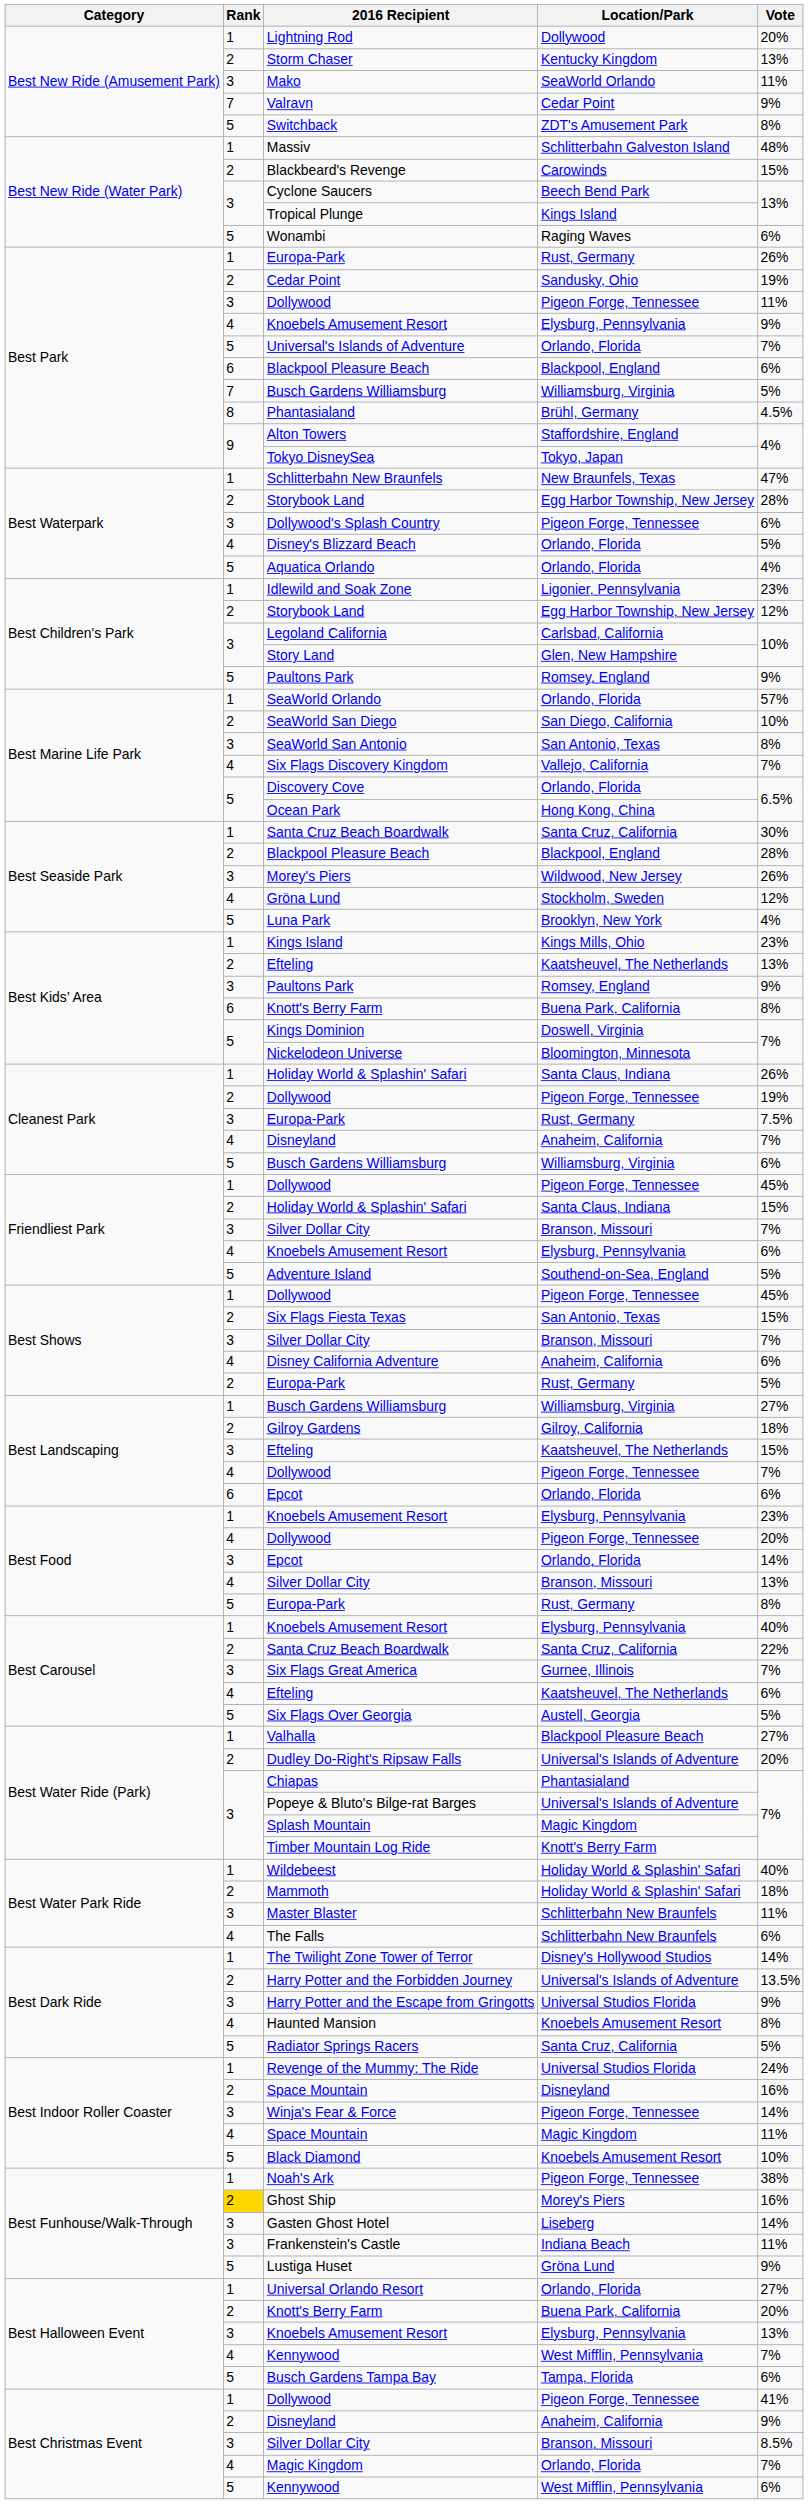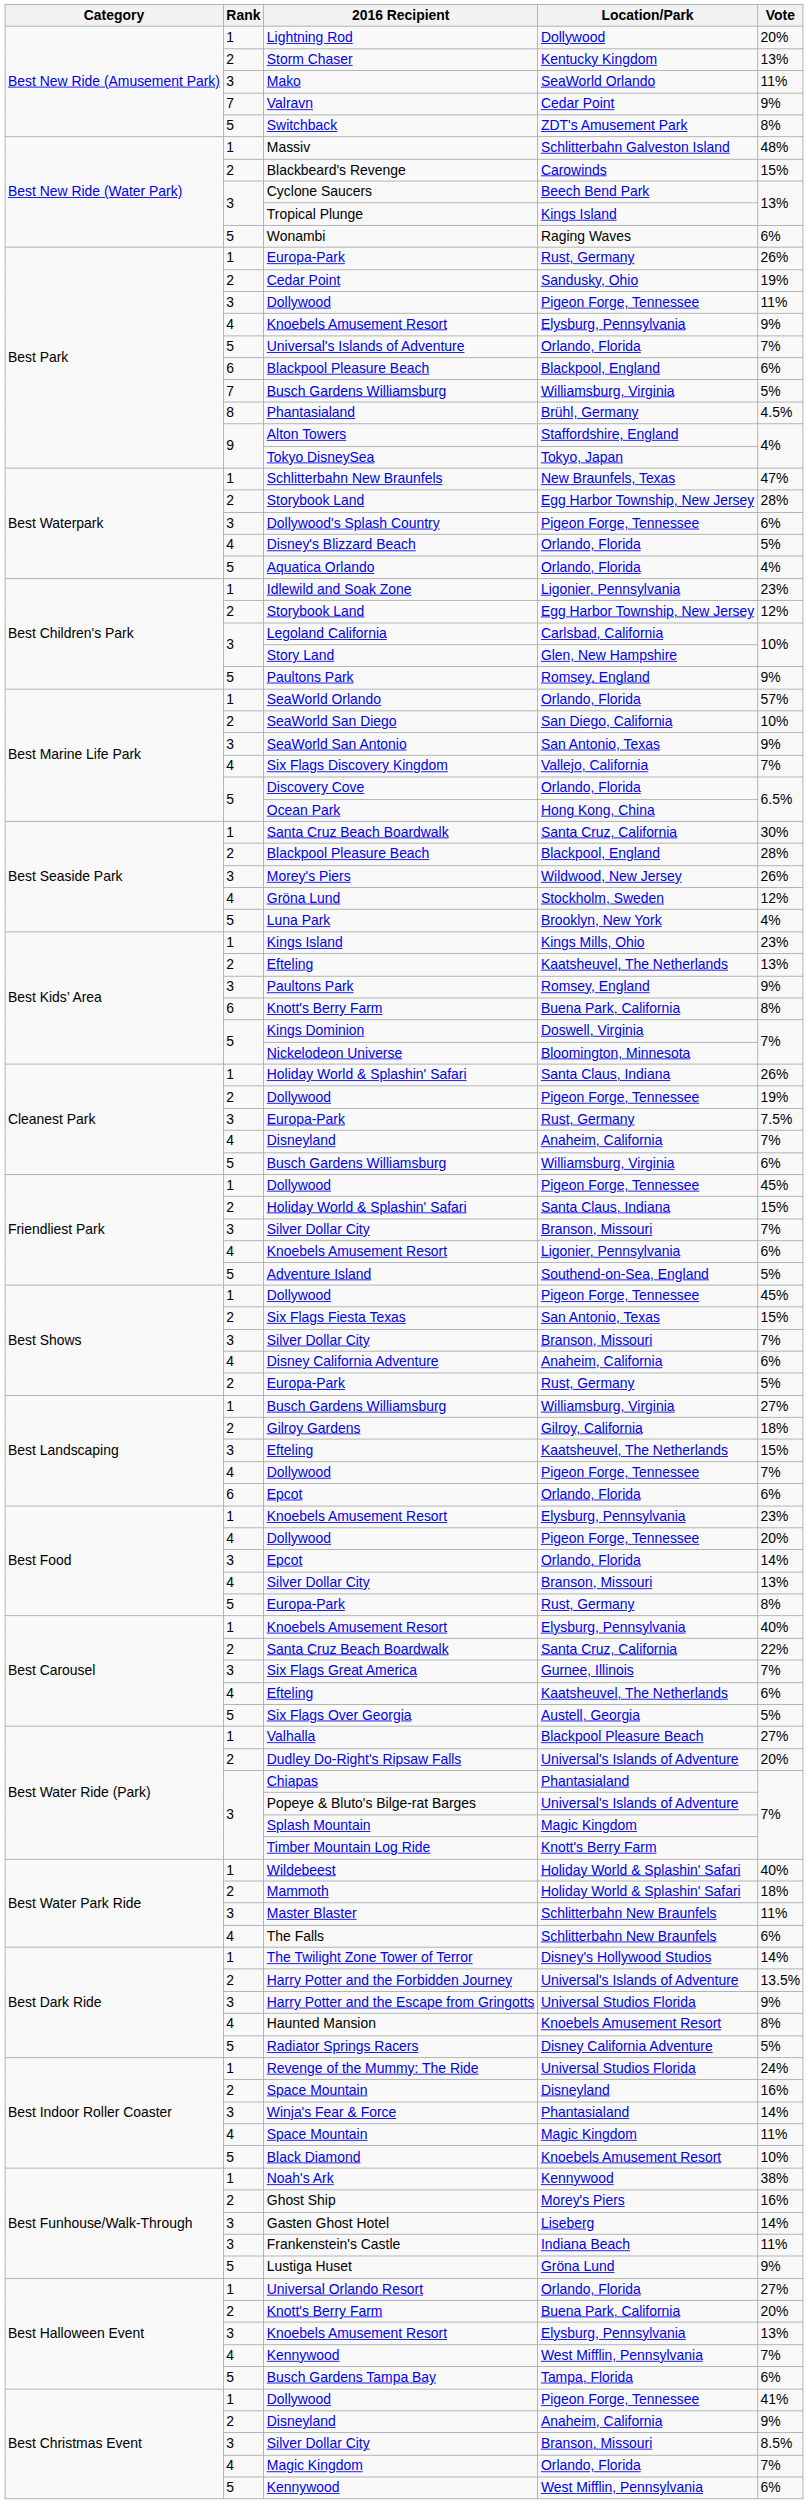 <table class="wikitable sortable" style="margin:1em auto;">
 <tr>
 <th>Category</th>
 <th>Rank</th>
 <th>2016 Recipient</th>
 <th>Location/Park</th>
 <th>Vote</th>
 </tr>
 <tr>
 <td rowspan="5"><a href='#'>Best New Ride (Amusement Park)</a></td>
 <td>1</td>
 <td><a href='#'>Lightning Rod</a></td>
 <td><a href='#'>Dollywood</a></td>
 <td>20%</td>
 </tr>
 <tr>
 <td>2</td>
 <td><a href='#'>Storm Chaser</a></td>
 <td><a href='#'>Kentucky Kingdom</a></td>
 <td>13%</td>
 </tr>
 <tr>
 <td>3</td>
 <td><a href='#'>Mako</a></td>
 <td><a href='#'>SeaWorld Orlando</a></td>
 <td>11%</td>
 </tr>
 <tr>
 <td>7</td>
 <td><a href='#'>Valravn</a></td>
 <td><a href='#'>Cedar Point</a></td>
 <td>9%</td>
 </tr>
 <tr>
 <td>5</td>
 <td><a href='#'>Switchback</a></td>
 <td><a href='#'>ZDT's Amusement Park</a></td>
 <td>8%</td>
 </tr>
 <tr>
 <td rowspan="5"><a href='#'>Best New Ride (Water Park)</a></td>
 <td>1</td>
 <td>Massiv</td>
 <td><a href='#'>Schlitterbahn Galveston Island</a></td>
 <td>48%</td>
 </tr>
 <tr>
 <td>2</td>
 <td>Blackbeard's Revenge</td>
 <td><a href='#'>Carowinds</a></td>
 <td>15%</td>
 </tr>
 <tr>
 <td rowspan="2">3</td>
 <td>Cyclone Saucers</td>
 <td><a href='#'>Beech Bend Park</a></td>
 <td rowspan="2">13%</td>
 </tr>
 <tr>
 <td>Tropical Plunge</td>
 <td><a href='#'>Kings Island</a></td>
 </tr>
 <tr>
 <td>5</td>
 <td>Wonambi</td>
 <td>Raging Waves</td>
 <td>6%</td>
 </tr>
 <tr>
 <td rowspan="10">Best Park</td>
 <td>1</td>
 <td><a href='#'>Europa-Park</a></td>
 <td><a href='#'>Rust, Germany</a></td>
 <td>26%</td>
 </tr>
 <tr>
 <td>2</td>
 <td><a href='#'>Cedar Point</a></td>
 <td><a href='#'>Sandusky, Ohio</a></td>
 <td>19%</td>
 </tr>
 <tr>
 <td>3</td>
 <td><a href='#'>Dollywood</a></td>
 <td><a href='#'>Pigeon Forge, Tennessee</a></td>
 <td>11%</td>
 </tr>
 <tr>
 <td>4</td>
 <td><a href='#'>Knoebels Amusement Resort</a></td>
 <td><a href='#'>Elysburg, Pennsylvania</a></td>
 <td>9%</td>
 </tr>
 <tr>
 <td>5</td>
 <td><a href='#'>Universal's Islands of Adventure</a></td>
 <td><a href='#'>Orlando, Florida</a></td>
 <td>7%</td>
 </tr>
 <tr>
 <td>6</td>
 <td><a href='#'>Blackpool Pleasure Beach</a></td>
 <td><a href='#'>Blackpool, England</a></td>
 <td>6%</td>
 </tr>
 <tr>
 <td>7</td>
 <td><a href='#'>Busch Gardens Williamsburg</a></td>
 <td><a href='#'>Williamsburg, Virginia</a></td>
 <td>5%</td>
 </tr>
 <tr>
 <td>8</td>
 <td><a href='#'>Phantasialand</a></td>
 <td><a href='#'>Brühl, Germany</a></td>
 <td>4.5%</td>
 </tr>
 <tr>
 <td rowspan="2">9</td>
 <td><a href='#'>Alton Towers</a></td>
 <td><a href='#'>Staffordshire, England</a></td>
 <td rowspan="2">4%</td>
 </tr>
 <tr>
 <td><a href='#'>Tokyo DisneySea</a></td>
 <td><a href='#'>Tokyo, Japan</a></td>
 </tr>
 <tr>
 <td rowspan="5">Best Waterpark</td>
 <td>1</td>
 <td><a href='#'>Schlitterbahn New Braunfels</a></td>
 <td><a href='#'>New Braunfels, Texas</a></td>
 <td>47%</td>
 </tr>
 <tr>
 <td>2</td>
 <td><a href='#'>Storybook Land</a></td>
 <td><a href='#'>Egg Harbor Township, New Jersey</a></td>
 <td>28%</td>
 </tr>
 <tr>
 <td>3</td>
 <td><a href='#'>Dollywood's Splash Country</a></td>
 <td><a href='#'>Pigeon Forge, Tennessee</a></td>
 <td>6%</td>
 </tr>
 <tr>
 <td>4</td>
 <td><a href='#'>Disney's Blizzard Beach</a></td>
 <td><a href='#'>Orlando, Florida</a></td>
 <td>5%</td>
 </tr>
 <tr>
 <td>5</td>
 <td><a href='#'>Aquatica Orlando</a></td>
 <td><a href='#'>Orlando, Florida</a></td>
 <td>4%</td>
 </tr>
 <tr>
 <td rowspan="5">Best Children's Park</td>
 <td>1</td>
 <td><a href='#'>Idlewild and Soak Zone</a></td>
 <td><a href='#'>Ligonier, Pennsylvania</a></td>
 <td>23%</td>
 </tr>
 <tr>
 <td>2</td>
 <td><a href='#'>Storybook Land</a></td>
 <td><a href='#'>Egg Harbor Township, New Jersey</a></td>
 <td>12%</td>
 </tr>
 <tr>
 <td rowspan="2">3</td>
 <td><a href='#'>Legoland California</a></td>
 <td><a href='#'>Carlsbad, California</a></td>
 <td rowspan="2">10%</td>
 </tr>
 <tr>
 <td><a href='#'>Story Land</a></td>
 <td><a href='#'>Glen, New Hampshire</a></td>
 </tr>
 <tr>
 <td>5</td>
 <td><a href='#'>Paultons Park</a></td>
 <td><a href='#'>Romsey, England</a></td>
 <td>9%</td>
 </tr>
 <tr>
 <td rowspan="6">Best Marine Life Park</td>
 <td>1</td>
 <td><a href='#'>SeaWorld Orlando</a></td>
 <td><a href='#'>Orlando, Florida</a></td>
 <td>57%</td>
 </tr>
 <tr>
 <td>2</td>
 <td><a href='#'>SeaWorld San Diego</a></td>
 <td><a href='#'>San Diego, California</a></td>
 <td>10%</td>
 </tr>
 <tr>
 <td>3</td>
 <td><a href='#'>SeaWorld San Antonio</a></td>
 <td><a href='#'>San Antonio, Texas</a></td>
-<td>8%</td>
+<td>9%</td>
 </tr>
 <tr>
 <td>4</td>
 <td><a href='#'>Six Flags Discovery Kingdom</a></td>
 <td><a href='#'>Vallejo, California</a></td>
 <td>7%</td>
 </tr>
 <tr>
 <td rowspan="2">5</td>
 <td><a href='#'>Discovery Cove</a></td>
 <td><a href='#'>Orlando, Florida</a></td>
 <td rowspan="2">6.5%</td>
 </tr>
 <tr>
 <td><a href='#'>Ocean Park</a></td>
 <td><a href='#'>Hong Kong, China</a></td>
 </tr>
 <tr>
 <td rowspan="5">Best Seaside Park</td>
 <td>1</td>
 <td><a href='#'>Santa Cruz Beach Boardwalk</a></td>
 <td><a href='#'>Santa Cruz, California</a></td>
 <td>30%</td>
 </tr>
 <tr>
 <td>2</td>
 <td><a href='#'>Blackpool Pleasure Beach</a></td>
 <td><a href='#'>Blackpool, England</a></td>
 <td>28%</td>
 </tr>
 <tr>
 <td>3</td>
 <td><a href='#'>Morey's Piers</a></td>
 <td><a href='#'>Wildwood, New Jersey</a></td>
 <td>26%</td>
 </tr>
 <tr>
 <td>4</td>
 <td><a href='#'>Gröna Lund</a></td>
 <td><a href='#'>Stockholm, Sweden</a></td>
 <td>12%</td>
 </tr>
 <tr>
 <td>5</td>
 <td><a href='#'>Luna Park</a></td>
 <td><a href='#'>Brooklyn, New York</a></td>
 <td>4%</td>
 </tr>
 <tr>
 <td rowspan="6">Best Kids’ Area</td>
 <td>1</td>
 <td><a href='#'>Kings Island</a></td>
 <td><a href='#'>Kings Mills, Ohio</a></td>
 <td>23%</td>
 </tr>
 <tr>
 <td>2</td>
 <td><a href='#'>Efteling</a></td>
 <td><a href='#'>Kaatsheuvel, The Netherlands</a></td>
 <td>13%</td>
 </tr>
 <tr>
 <td>3</td>
 <td><a href='#'>Paultons Park</a></td>
 <td><a href='#'>Romsey, England</a></td>
 <td>9%</td>
 </tr>
 <tr>
 <td>6</td>
 <td><a href='#'>Knott's Berry Farm</a></td>
 <td><a href='#'>Buena Park, California</a></td>
 <td>8%</td>
 </tr>
 <tr>
 <td rowspan="2">5</td>
 <td><a href='#'>Kings Dominion</a></td>
 <td><a href='#'>Doswell, Virginia</a></td>
 <td rowspan="2">7%</td>
 </tr>
 <tr>
 <td><a href='#'>Nickelodeon Universe</a></td>
 <td><a href='#'>Bloomington, Minnesota</a></td>
 </tr>
 <tr>
 <td rowspan="5">Cleanest Park</td>
 <td>1</td>
 <td><a href='#'>Holiday World & Splashin' Safari</a></td>
 <td><a href='#'>Santa Claus, Indiana</a></td>
 <td>26%</td>
 </tr>
 <tr>
 <td>2</td>
 <td><a href='#'>Dollywood</a></td>
 <td><a href='#'>Pigeon Forge, Tennessee</a></td>
 <td>19%</td>
 </tr>
 <tr>
 <td>3</td>
 <td><a href='#'>Europa-Park</a></td>
 <td><a href='#'>Rust, Germany</a></td>
 <td>7.5%</td>
 </tr>
 <tr>
 <td>4</td>
 <td><a href='#'>Disneyland</a></td>
 <td><a href='#'>Anaheim, California</a></td>
 <td>7%</td>
 </tr>
 <tr>
 <td>5</td>
 <td><a href='#'>Busch Gardens Williamsburg</a></td>
 <td><a href='#'>Williamsburg, Virginia</a></td>
 <td>6%</td>
 </tr>
 <tr>
 <td rowspan="5">Friendliest Park</td>
 <td>1</td>
 <td><a href='#'>Dollywood</a></td>
 <td><a href='#'>Pigeon Forge, Tennessee</a></td>
 <td>45%</td>
 </tr>
 <tr>
 <td>2</td>
 <td><a href='#'>Holiday World & Splashin' Safari</a></td>
 <td><a href='#'>Santa Claus, Indiana</a></td>
 <td>15%</td>
 </tr>
 <tr>
 <td>3</td>
 <td><a href='#'>Silver Dollar City</a></td>
 <td><a href='#'>Branson, Missouri</a></td>
 <td>7%</td>
 </tr>
 <tr>
 <td>4</td>
 <td><a href='#'>Knoebels Amusement Resort</a></td>
-<td><a href='#'>Elysburg, Pennsylvania</a></td>
+<td><a href='#'>Ligonier, Pennsylvania</a></td>
 <td>6%</td>
 </tr>
 <tr>
 <td>5</td>
 <td><a href='#'>Adventure Island</a></td>
 <td><a href='#'>Southend-on-Sea, England</a></td>
 <td>5%</td>
 </tr>
 <tr>
 <td rowspan="5">Best Shows</td>
 <td>1</td>
 <td><a href='#'>Dollywood</a></td>
 <td><a href='#'>Pigeon Forge, Tennessee</a></td>
 <td>45%</td>
 </tr>
 <tr>
 <td>2</td>
 <td><a href='#'>Six Flags Fiesta Texas</a></td>
 <td><a href='#'>San Antonio, Texas</a></td>
 <td>15%</td>
 </tr>
 <tr>
 <td>3</td>
 <td><a href='#'>Silver Dollar City</a></td>
 <td><a href='#'>Branson, Missouri</a></td>
 <td>7%</td>
 </tr>
 <tr>
 <td>4</td>
 <td><a href='#'>Disney California Adventure</a></td>
 <td><a href='#'>Anaheim, California</a></td>
 <td>6%</td>
 </tr>
 <tr>
 <td>2</td>
 <td><a href='#'>Europa-Park</a></td>
 <td><a href='#'>Rust, Germany</a></td>
 <td>5%</td>
 </tr>
 <tr>
 <td rowspan="5">Best Landscaping</td>
 <td>1</td>
 <td><a href='#'>Busch Gardens Williamsburg</a></td>
 <td><a href='#'>Williamsburg, Virginia</a></td>
 <td>27%</td>
 </tr>
 <tr>
 <td>2</td>
 <td><a href='#'>Gilroy Gardens</a></td>
 <td><a href='#'>Gilroy, California</a></td>
 <td>18%</td>
 </tr>
 <tr>
 <td>3</td>
 <td><a href='#'>Efteling</a></td>
 <td><a href='#'>Kaatsheuvel, The Netherlands</a></td>
 <td>15%</td>
 </tr>
 <tr>
 <td>4</td>
 <td><a href='#'>Dollywood</a></td>
 <td><a href='#'>Pigeon Forge, Tennessee</a></td>
 <td>7%</td>
 </tr>
 <tr>
 <td>6</td>
 <td><a href='#'>Epcot</a></td>
 <td><a href='#'>Orlando, Florida</a></td>
 <td>6%</td>
 </tr>
 <tr>
 <td rowspan="5">Best Food</td>
 <td>1</td>
 <td><a href='#'>Knoebels Amusement Resort</a></td>
 <td><a href='#'>Elysburg, Pennsylvania</a></td>
 <td>23%</td>
 </tr>
 <tr>
 <td>4</td>
 <td><a href='#'>Dollywood</a></td>
 <td><a href='#'>Pigeon Forge, Tennessee</a></td>
 <td>20%</td>
 </tr>
 <tr>
 <td>3</td>
 <td><a href='#'>Epcot</a></td>
 <td><a href='#'>Orlando, Florida</a></td>
 <td>14%</td>
 </tr>
 <tr>
 <td>4</td>
 <td><a href='#'>Silver Dollar City</a></td>
 <td><a href='#'>Branson, Missouri</a></td>
 <td>13%</td>
 </tr>
 <tr>
 <td>5</td>
 <td><a href='#'>Europa-Park</a></td>
 <td><a href='#'>Rust, Germany</a></td>
 <td>8%</td>
 </tr>
 <tr>
 <td rowspan="5">Best Carousel</td>
 <td>1</td>
 <td><a href='#'>Knoebels Amusement Resort</a></td>
 <td><a href='#'>Elysburg, Pennsylvania</a></td>
 <td>40%</td>
 </tr>
 <tr>
 <td>2</td>
 <td><a href='#'>Santa Cruz Beach Boardwalk</a></td>
 <td><a href='#'>Santa Cruz, California</a></td>
 <td>22%</td>
 </tr>
 <tr>
 <td>3</td>
 <td><a href='#'>Six Flags Great America</a></td>
 <td><a href='#'>Gurnee, Illinois</a></td>
 <td>7%</td>
 </tr>
 <tr>
 <td>4</td>
 <td><a href='#'>Efteling</a></td>
 <td><a href='#'>Kaatsheuvel, The Netherlands</a></td>
 <td>6%</td>
 </tr>
 <tr>
 <td>5</td>
 <td><a href='#'>Six Flags Over Georgia</a></td>
 <td><a href='#'>Austell, Georgia</a></td>
 <td>5%</td>
 </tr>
 <tr>
 <td rowspan="6">Best Water Ride (Park)</td>
 <td>1</td>
 <td><a href='#'>Valhalla</a></td>
 <td><a href='#'>Blackpool Pleasure Beach</a></td>
 <td>27%</td>
 </tr>
 <tr>
 <td>2</td>
 <td><a href='#'>Dudley Do-Right's Ripsaw Falls</a></td>
 <td><a href='#'>Universal's Islands of Adventure</a></td>
 <td>20%</td>
 </tr>
 <tr>
 <td rowspan="4">3</td>
 <td><a href='#'>Chiapas</a></td>
 <td><a href='#'>Phantasialand</a></td>
 <td rowspan="4">7%</td>
 </tr>
 <tr>
 <td>Popeye & Bluto's Bilge-rat Barges</td>
 <td><a href='#'>Universal's Islands of Adventure</a></td>
 </tr>
 <tr>
 <td><a href='#'>Splash Mountain</a></td>
 <td><a href='#'>Magic Kingdom</a></td>
 </tr>
 <tr>
 <td><a href='#'>Timber Mountain Log Ride</a></td>
 <td><a href='#'>Knott's Berry Farm</a></td>
 </tr>
 <tr>
 <td rowspan="4">Best Water Park Ride</td>
 <td>1</td>
 <td><a href='#'>Wildebeest</a></td>
 <td><a href='#'>Holiday World & Splashin' Safari</a></td>
 <td>40%</td>
 </tr>
 <tr>
 <td>2</td>
 <td><a href='#'>Mammoth</a></td>
 <td><a href='#'>Holiday World & Splashin' Safari</a></td>
 <td>18%</td>
 </tr>
 <tr>
 <td>3</td>
 <td><a href='#'>Master Blaster</a></td>
 <td><a href='#'>Schlitterbahn New Braunfels</a></td>
 <td>11%</td>
 </tr>
 <tr>
 <td>4</td>
 <td>The Falls</td>
 <td><a href='#'>Schlitterbahn New Braunfels</a></td>
 <td>6%</td>
 </tr>
 <tr>
 <td rowspan="5">Best Dark Ride</td>
 <td>1</td>
 <td><a href='#'>The Twilight Zone Tower of Terror</a></td>
 <td><a href='#'>Disney's Hollywood Studios</a></td>
 <td>14%</td>
 </tr>
 <tr>
 <td>2</td>
 <td><a href='#'>Harry Potter and the Forbidden Journey</a></td>
 <td><a href='#'>Universal's Islands of Adventure</a></td>
 <td>13.5%</td>
 </tr>
 <tr>
 <td>3</td>
 <td><a href='#'>Harry Potter and the Escape from Gringotts</a></td>
 <td><a href='#'>Universal Studios Florida</a></td>
 <td>9%</td>
 </tr>
 <tr>
 <td>4</td>
 <td>Haunted Mansion</td>
 <td><a href='#'>Knoebels Amusement Resort</a></td>
 <td>8%</td>
 </tr>
 <tr>
 <td>5</td>
 <td><a href='#'>Radiator Springs Racers</a></td>
-<td><a href='#'>Santa Cruz, California</a></td>
+<td><a href='#'>Disney California Adventure</a></td>
 <td>5%</td>
 </tr>
 <tr>
 <td rowspan="5">Best Indoor Roller Coaster</td>
 <td>1</td>
 <td><a href='#'>Revenge of the Mummy: The Ride</a></td>
 <td><a href='#'>Universal Studios Florida</a></td>
 <td>24%</td>
 </tr>
 <tr>
 <td>2</td>
 <td><a href='#'>Space Mountain</a></td>
 <td><a href='#'>Disneyland</a></td>
 <td>16%</td>
 </tr>
 <tr>
 <td>3</td>
 <td><a href='#'>Winja's Fear & Force</a></td>
-<td><a href='#'>Pigeon Forge, Tennessee</a></td>
+<td><a href='#'>Phantasialand</a></td>
 <td>14%</td>
 </tr>
 <tr>
 <td>4</td>
 <td><a href='#'>Space Mountain</a></td>
 <td><a href='#'>Magic Kingdom</a></td>
 <td>11%</td>
 </tr>
 <tr>
 <td>5</td>
 <td><a href='#'>Black Diamond</a></td>
 <td><a href='#'>Knoebels Amusement Resort</a></td>
 <td>10%</td>
 </tr>
 <tr>
 <td rowspan="5">Best Funhouse/Walk-Through</td>
 <td>1</td>
 <td><a href='#'>Noah's Ark</a></td>
-<td><a href='#'>Pigeon Forge, Tennessee</a></td>
+<td><a href='#'>Kennywood</a></td>
 <td>38%</td>
 </tr>
 <tr>
-<td style="background: gold;">2</td>
+<td>2</td>
 <td>Ghost Ship</td>
 <td><a href='#'>Morey's Piers</a></td>
 <td>16%</td>
 </tr>
 <tr>
 <td>3</td>
 <td>Gasten Ghost Hotel</td>
 <td><a href='#'>Liseberg</a></td>
 <td>14%</td>
 </tr>
 <tr>
 <td>3</td>
 <td>Frankenstein's Castle</td>
 <td><a href='#'>Indiana Beach</a></td>
 <td>11%</td>
 </tr>
 <tr>
 <td>5</td>
 <td>Lustiga Huset</td>
 <td><a href='#'>Gröna Lund</a></td>
 <td>9%</td>
 </tr>
 <tr>
 <td rowspan="5">Best Halloween Event</td>
 <td>1</td>
 <td><a href='#'>Universal Orlando Resort</a></td>
 <td><a href='#'>Orlando, Florida</a></td>
 <td>27%</td>
 </tr>
 <tr>
 <td>2</td>
 <td><a href='#'>Knott's Berry Farm</a></td>
 <td><a href='#'>Buena Park, California</a></td>
 <td>20%</td>
 </tr>
 <tr>
 <td>3</td>
 <td><a href='#'>Knoebels Amusement Resort</a></td>
 <td><a href='#'>Elysburg, Pennsylvania</a></td>
 <td>13%</td>
 </tr>
 <tr>
 <td>4</td>
 <td><a href='#'>Kennywood</a></td>
 <td><a href='#'>West Mifflin, Pennsylvania</a></td>
 <td>7%</td>
 </tr>
 <tr>
 <td>5</td>
 <td><a href='#'>Busch Gardens Tampa Bay</a></td>
 <td><a href='#'>Tampa, Florida</a></td>
 <td>6%</td>
 </tr>
 <tr>
 <td rowspan="5">Best Christmas Event</td>
 <td>1</td>
 <td><a href='#'>Dollywood</a></td>
 <td><a href='#'>Pigeon Forge, Tennessee</a></td>
 <td>41%</td>
 </tr>
 <tr>
 <td>2</td>
 <td><a href='#'>Disneyland</a></td>
 <td><a href='#'>Anaheim, California</a></td>
 <td>9%</td>
 </tr>
 <tr>
 <td>3</td>
 <td><a href='#'>Silver Dollar City</a></td>
 <td><a href='#'>Branson, Missouri</a></td>
 <td>8.5%</td>
 </tr>
 <tr>
 <td>4</td>
 <td><a href='#'>Magic Kingdom</a></td>
 <td><a href='#'>Orlando, Florida</a></td>
 <td>7%</td>
 </tr>
 <tr>
 <td>5</td>
 <td><a href='#'>Kennywood</a></td>
 <td><a href='#'>West Mifflin, Pennsylvania</a></td>
 <td>6%</td>
 </tr>
 </table>
